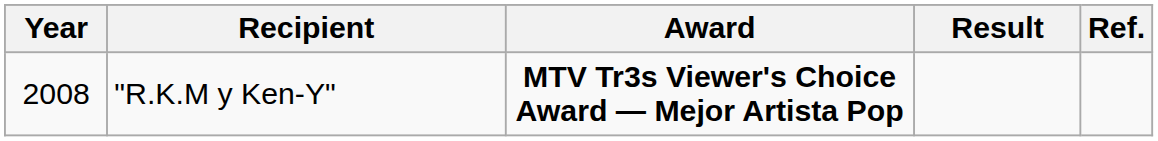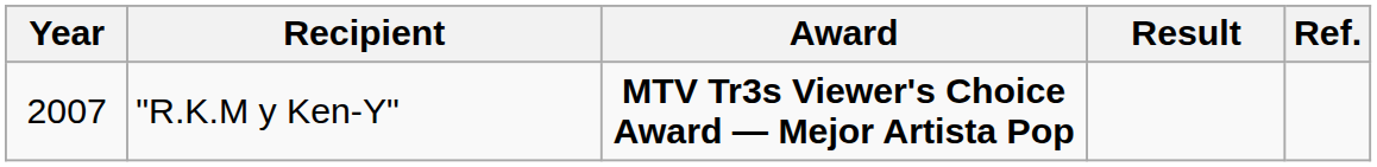 <table class="wikitable">
 <tr>
 <th width="50">Year</th>
 <th width="240">Recipient</th>
 <th width="250">Award</th>
 <th width="90">Result</th>
 <th width="18">Ref.</th>
 </tr>
 <tr>
-<td align="center" rowspan="1">2008</td>
+<td align="center" rowspan="1">2007</td>
 <td rowspan="1">"R.K.M y Ken-Y"</td>
 <td align="center"><strong>MTV Tr3s Viewer's Choice Award — Mejor Artista Pop</strong></td>
 <td></td>
 <td></td>
 </tr>
 </table>
